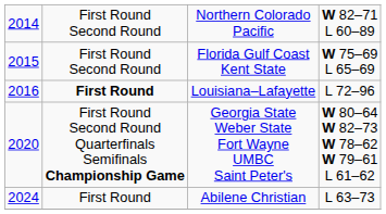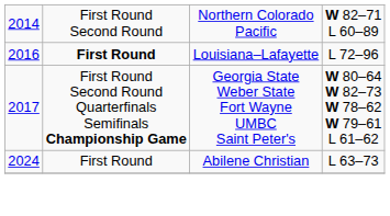 <table class="wikitable">
 <tr align="center">
 <td><a href='#'>2014</a></td>
 <td>First Round<br>Second Round</td>
 <td><a href='#'>Northern Colorado</a><br><a href='#'>Pacific</a></td>
 <td><strong>W</strong> 82–71<br>L 60–89</td>
 </tr>
 <tr align="center">
-<td><a href='#'>2015</a></td>
-<td>First Round<br>Second Round</td>
-<td><a href='#'>Florida Gulf Coast</a><br><a href='#'>Kent State</a></td>
-<td><strong>W</strong> 75–69<br>L 65–69</td>
-</tr>
-<tr align="center">
 <td><a href='#'>2016</a></td>
 <td><strong>First Round</strong></td>
 <td><a href='#'>Louisiana–Lafayette</a></td>
 <td>L 72–96</td>
 </tr>
 <tr align="center">
-<td><a href='#'>2020</a></td>
+<td><a href='#'>2017</a></td>
 <td>First Round<br>Second Round<br>Quarterfinals<br>Semifinals<br><strong>Championship Game</strong></td>
 <td><a href='#'>Georgia State</a><br><a href='#'>Weber State</a><br><a href='#'>Fort Wayne</a><br><a href='#'>UMBC</a><br><a href='#'>Saint Peter's</a></td>
 <td><strong>W</strong> 80–64<br><strong>W</strong> 82–73<br><strong>W</strong> 78–62<br><strong>W</strong> 79–61<br>L 61–62</td>
 </tr>
 <tr align="center">
 <td><a href='#'>2024</a></td>
 <td>First Round</td>
 <td><a href='#'>Abilene Christian</a></td>
 <td>L 63–73</td>
 </tr>
 <tr>
 </tr>
 </table>
